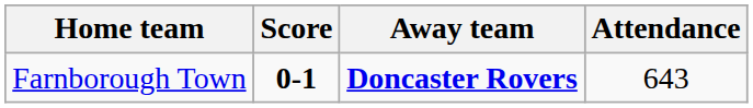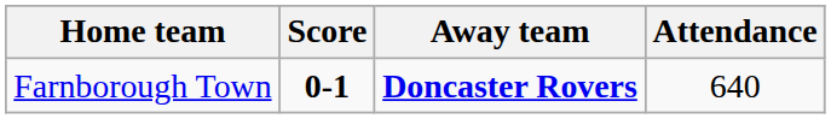 <table class="wikitable" style="text-align: center">
 <tr>
 <th>Home team</th>
 <th>Score</th>
 <th>Away team</th>
 <th>Attendance</th>
 </tr>
 <tr>
 <td><a href='#'>Farnborough Town</a></td>
 <td><strong>0-1</strong></td>
 <td><strong><a href='#'>Doncaster Rovers</a></strong></td>
-<td>643</td>
+<td>640</td>
 </tr>
 </table>
